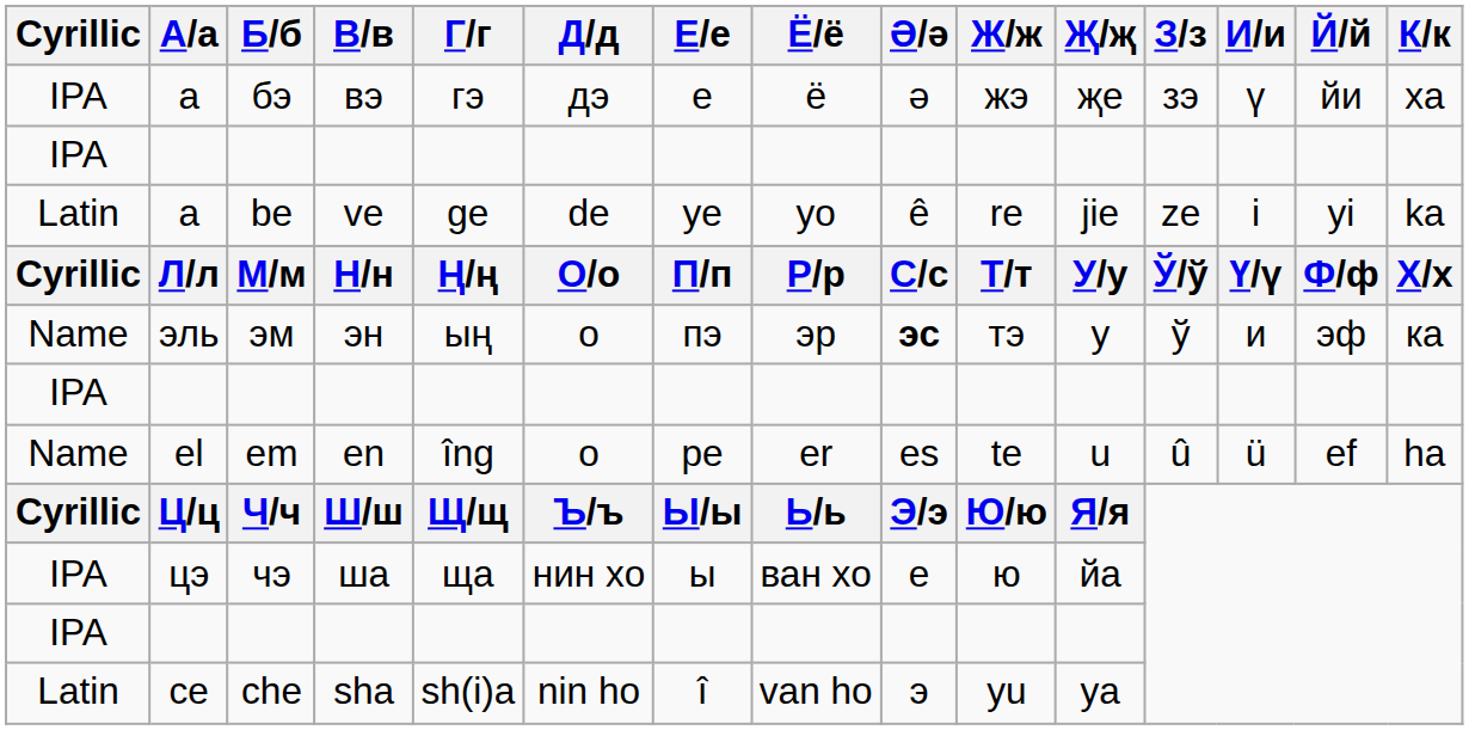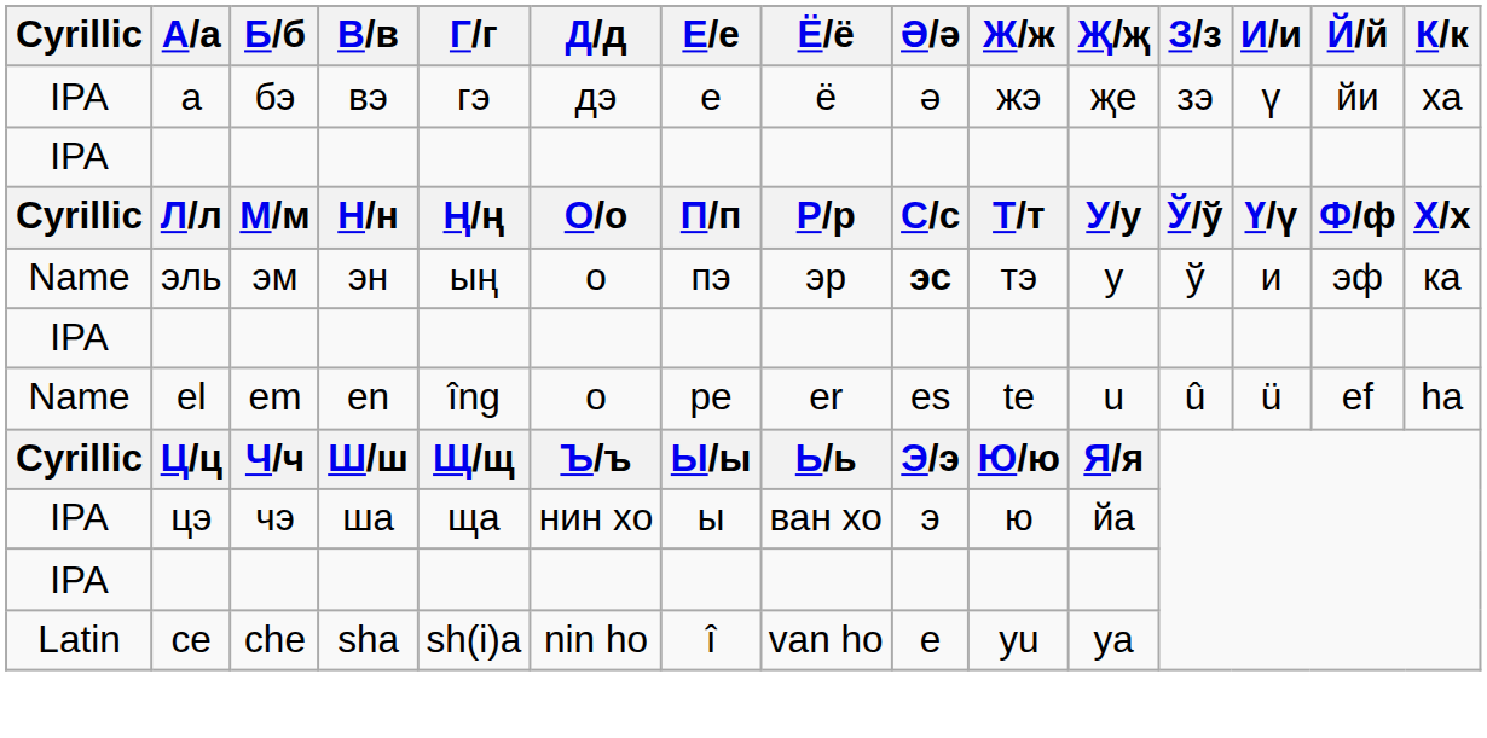 <table class="wikitable" style="margin: 1em auto 1em auto;text-align:center;">
 <tr>
 <th>Cyrillic</th>
 <th><a href='#'>А</a>/а</th>
 <th><a href='#'>Б</a>/б</th>
 <th><a href='#'>В</a>/в</th>
 <th><a href='#'>Г</a>/г</th>
 <th><a href='#'>Д</a>/д</th>
 <th><a href='#'>Е</a>/е</th>
 <th><a href='#'>Ё</a>/ё</th>
 <th><a href='#'>Ә</a>/ә</th>
 <th><a href='#'>Ж</a>/ж</th>
 <th><a href='#'>Җ</a>/җ</th>
 <th><a href='#'>З</a>/з</th>
 <th><a href='#'>И</a>/и</th>
 <th><a href='#'>Й</a>/й</th>
 <th><a href='#'>К</a>/к</th>
 </tr>
 <tr>
 <td>IPA</td>
 <td>a</td>
 <td>бэ</td>
 <td>вэ</td>
 <td>гэ</td>
 <td>дэ</td>
 <td>e</td>
 <td>ё</td>
 <td>ә</td>
 <td>жэ</td>
 <td>җe</td>
 <td>зэ</td>
 <td>ү</td>
 <td>йи</td>
 <td>xa</td>
 </tr>
 <tr>
 <td>IPA</td>
 <td></td>
 <td></td>
 <td></td>
 <td></td>
 <td></td>
 <td></td>
 <td></td>
 <td></td>
 <td></td>
 <td></td>
 <td></td>
 <td></td>
 <td></td>
 <td></td>
-</tr>
-<tr>
-<td>Latin</td>
-<td>a</td>
-<td>be</td>
-<td>ve</td>
-<td>ge</td>
-<td>de</td>
-<td>ye</td>
-<td>yo</td>
-<td>ê</td>
-<td>re</td>
-<td>jie</td>
-<td>ze</td>
-<td>i</td>
-<td>yi</td>
-<td>ka</td>
 </tr>
 <tr>
 <th>Cyrillic</th>
 <th><a href='#'>Л</a>/л</th>
 <th><a href='#'>М</a>/м</th>
 <th><a href='#'>Н</a>/н</th>
 <th><a href='#'>Ң</a>/ң</th>
 <th><a href='#'>О</a>/о</th>
 <th><a href='#'>П</a>/п</th>
 <th><a href='#'>Р</a>/р</th>
 <th><a href='#'>С</a>/с</th>
 <th><a href='#'>Т</a>/т</th>
 <th><a href='#'>У</a>/у</th>
 <th><a href='#'>Ў</a>/ў</th>
 <th><a href='#'>Ү</a>/ү</th>
 <th><a href='#'>Ф</a>/ф</th>
 <th><a href='#'>Х</a>/х</th>
 </tr>
 <tr>
 <td>Name</td>
 <td>эль</td>
 <td>эм</td>
 <td>эн</td>
 <td>ың</td>
 <td>o</td>
 <td>пэ</td>
 <td>эр</td>
 <td><strong>эc</strong></td>
 <td>тэ</td>
 <td>у</td>
 <td>ў</td>
 <td>и</td>
 <td>эф</td>
 <td>кa</td>
 </tr>
 <tr>
 <td>IPA</td>
 <td></td>
 <td></td>
 <td></td>
 <td></td>
 <td></td>
 <td></td>
 <td></td>
 <td></td>
 <td></td>
 <td></td>
 <td></td>
 <td></td>
 <td></td>
 <td></td>
 </tr>
 <tr>
 <td>Name</td>
 <td>el</td>
 <td>em</td>
 <td>en</td>
 <td>îng</td>
 <td>o</td>
 <td>pe</td>
 <td>er</td>
 <td>es</td>
 <td>te</td>
 <td>u</td>
 <td>û</td>
 <td>ü</td>
 <td>ef</td>
 <td>ha</td>
 </tr>
 <tr>
 <th>Cyrillic</th>
 <th><a href='#'>Ц</a>/ц</th>
 <th><a href='#'>Ч</a>/ч</th>
 <th><a href='#'>Ш</a>/ш</th>
 <th><a href='#'>Щ</a>/щ</th>
 <th><a href='#'>Ъ</a>/ъ</th>
 <th><a href='#'>Ы</a>/ы</th>
 <th><a href='#'>Ь</a>/ь</th>
 <th><a href='#'>Э</a>/э</th>
 <th><a href='#'>Ю</a>/ю</th>
 <th><a href='#'>Я</a>/я</th>
 </tr>
 <tr>
 <td>IPA</td>
 <td>цэ</td>
 <td>чэ</td>
 <td>шa</td>
 <td>щa</td>
 <td>нин xo</td>
 <td>ы</td>
 <td>ван xo</td>
-<td>e</td>
+<td>э</td>
 <td>ю</td>
 <td>йa</td>
 </tr>
 <tr>
 <td>IPA</td>
 <td></td>
 <td></td>
 <td></td>
 <td></td>
 <td></td>
 <td></td>
 <td></td>
 <td></td>
 <td></td>
 <td></td>
 </tr>
 <tr>
 <td>Latin</td>
 <td>ce</td>
 <td>che</td>
 <td>sha</td>
 <td>sh(i)a</td>
 <td>nin ho</td>
 <td>î</td>
 <td>van ho</td>
-<td>э</td>
+<td>e</td>
 <td>yu</td>
 <td>ya</td>
 </tr>
 </table>
